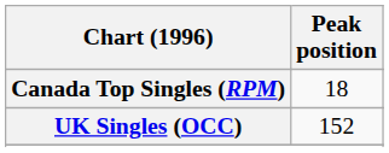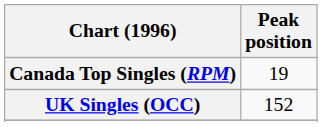 <table class="wikitable sortable plainrowheaders" style="text-align:center">
 <tr>
 <th>Chart (1996)</th>
 <th>Peak<br>position</th>
 </tr>
 <tr>
 </tr>
 <tr>
 <th scope="row">Canada Top Singles (<em><a href='#'>RPM</a></em>)</th>
-<td>18</td>
+<td>19</td>
 </tr>
 <tr>
 </tr>
 <tr>
 <th scope="row"><a href='#'>UK Singles</a> (<a href='#'>OCC</a>)</th>
 <td>152</td>
 </tr>
 <tr>
 </tr>
 <tr>
 </tr>
 <tr>
 </tr>
 <tr>
 </tr>
 </table>
